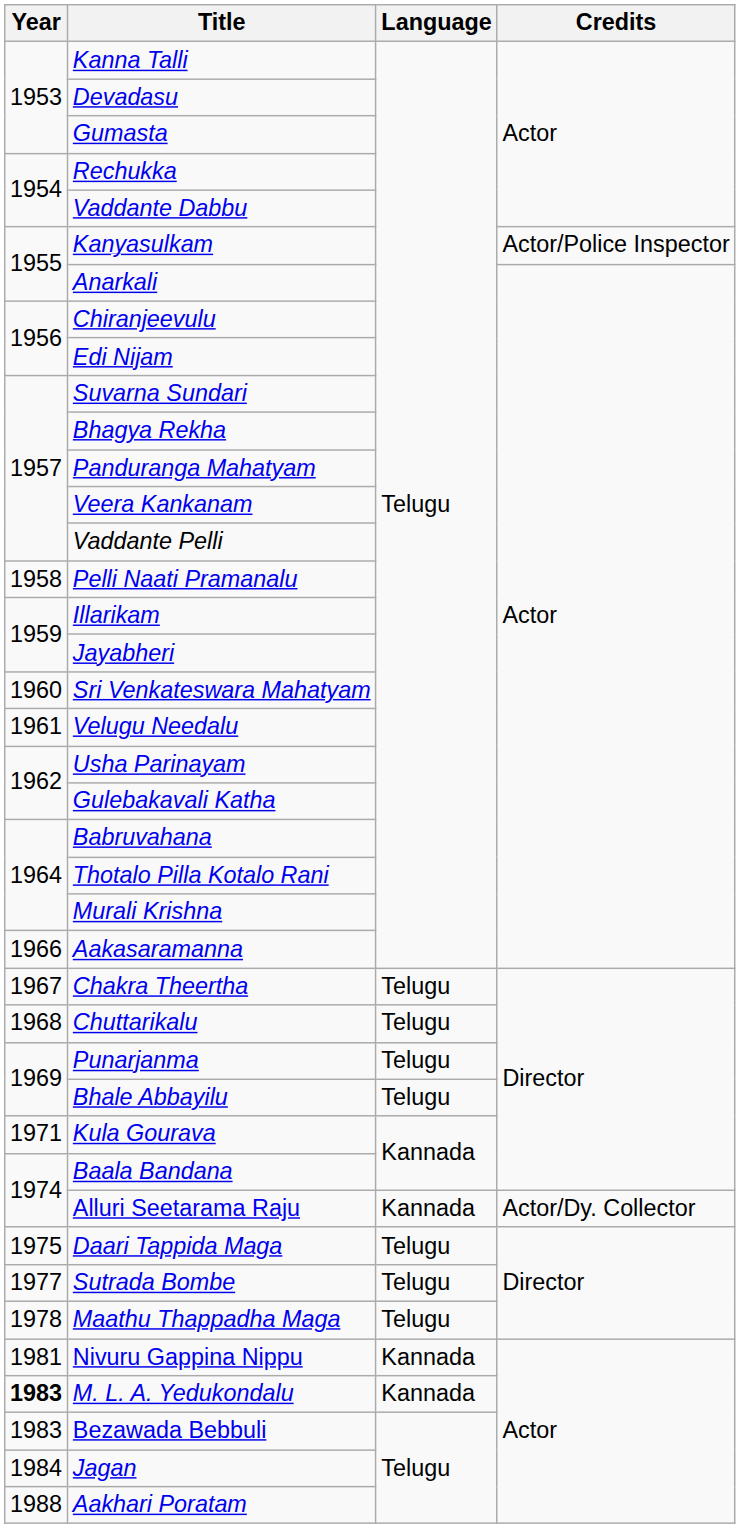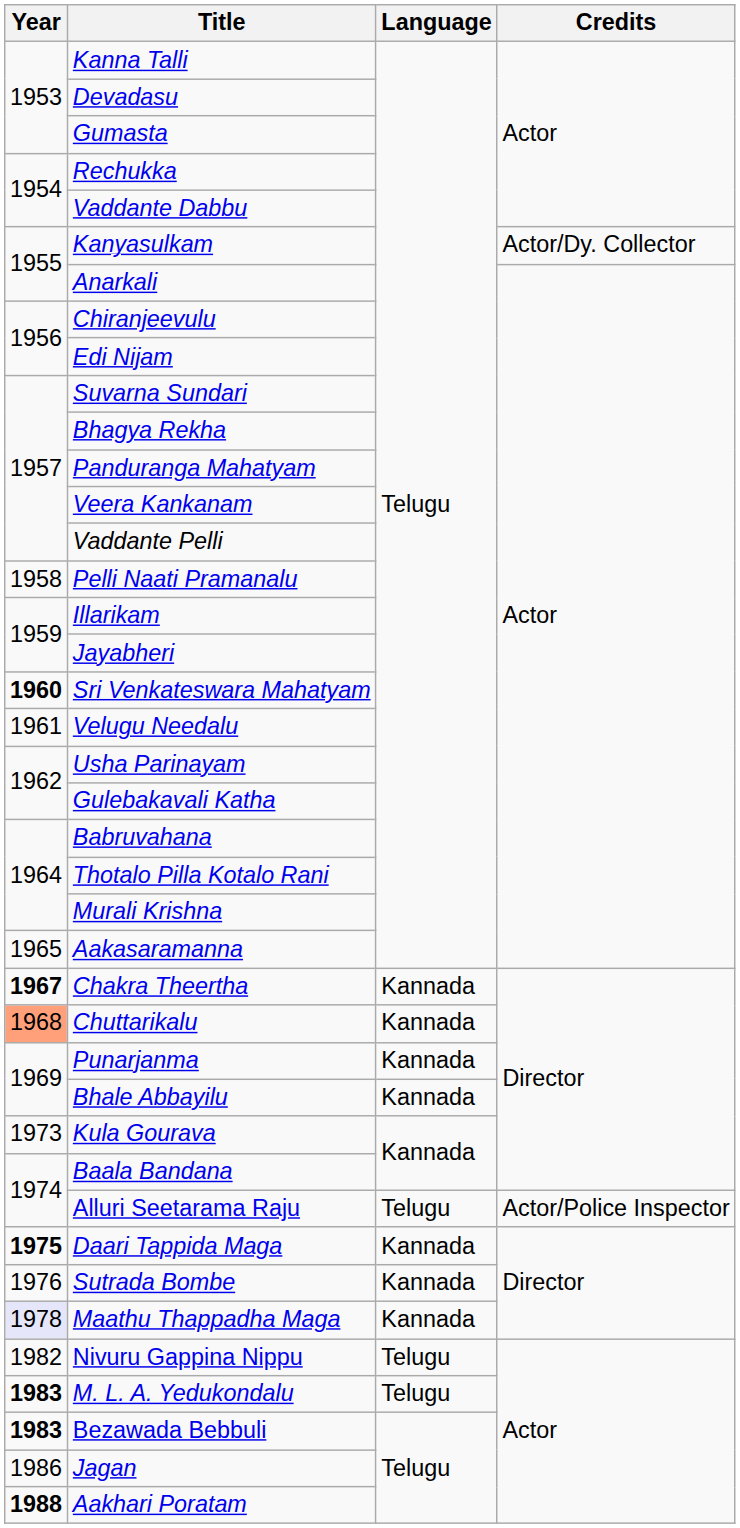 <table class="wikitable sortable">
 <tr>
 <th scope="col">Year</th>
 <th scope="col">Title</th>
 <th scope="col">Language</th>
 <th scope="col">Credits</th>
 </tr>
 <tr>
 <td rowspan="3">1953</td>
 <td><em><a href='#'>Kanna Talli</a></em></td>
 <td rowspan="25">Telugu</td>
 <td rowspan="5">Actor</td>
 </tr>
 <tr>
 <td><em><a href='#'>Devadasu</a></em></td>
 </tr>
 <tr>
 <td><em><a href='#'>Gumasta</a></em></td>
 </tr>
 <tr>
 <td rowspan="2">1954</td>
 <td><em><a href='#'>Rechukka</a></em></td>
 </tr>
 <tr>
 <td><em><a href='#'>Vaddante Dabbu</a></em></td>
 </tr>
 <tr>
 <td rowspan="2">1955</td>
 <td><em><a href='#'>Kanyasulkam</a></em></td>
-<td>Actor/Police Inspector</td>
+<td>Actor/Dy. Collector</td>
 </tr>
 <tr>
 <td><em><a href='#'>Anarkali</a></em></td>
 <td rowspan="19">Actor</td>
 </tr>
 <tr>
 <td rowspan="2">1956</td>
 <td><em><a href='#'>Chiranjeevulu</a></em></td>
 </tr>
 <tr>
 <td><em><a href='#'>Edi Nijam</a></em></td>
 </tr>
 <tr>
 <td rowspan="5">1957</td>
 <td><em><a href='#'>Suvarna Sundari</a></em></td>
 </tr>
 <tr>
 <td><em><a href='#'>Bhagya Rekha</a></em></td>
 </tr>
 <tr>
 <td><em><a href='#'>Panduranga Mahatyam</a></em></td>
 </tr>
 <tr>
 <td><em><a href='#'>Veera Kankanam</a></em></td>
 </tr>
 <tr>
 <td><em>Vaddante Pelli</em></td>
 </tr>
 <tr>
 <td>1958</td>
 <td><em><a href='#'>Pelli Naati Pramanalu</a></em></td>
 </tr>
 <tr>
 <td rowspan="2">1959</td>
 <td><em><a href='#'>Illarikam</a></em></td>
 </tr>
 <tr>
 <td><em><a href='#'>Jayabheri</a></em></td>
 </tr>
 <tr>
-<td>1960</td>
+<td><strong>1960</strong></td>
 <td><em><a href='#'>Sri Venkateswara Mahatyam</a></em></td>
 </tr>
 <tr>
 <td>1961</td>
 <td><em><a href='#'>Velugu Needalu</a></em></td>
 </tr>
 <tr>
 <td rowspan="2">1962</td>
 <td><em><a href='#'>Usha Parinayam</a></em></td>
 </tr>
 <tr>
 <td><em><a href='#'>Gulebakavali Katha</a></em></td>
 </tr>
 <tr>
 <td rowspan="3">1964</td>
 <td><em><a href='#'>Babruvahana</a></em></td>
 </tr>
 <tr>
 <td><em><a href='#'>Thotalo Pilla Kotalo Rani</a></em></td>
 </tr>
 <tr>
 <td><em><a href='#'>Murali Krishna</a></em></td>
 </tr>
 <tr>
-<td>1966</td>
+<td>1965</td>
 <td><em><a href='#'>Aakasaramanna</a></em></td>
 </tr>
 <tr>
-<td>1967</td>
+<td><strong>1967</strong></td>
 <td><em><a href='#'>Chakra Theertha</a></em></td>
-<td>Telugu</td>
+<td>Kannada</td>
 <td rowspan="6">Director</td>
 </tr>
 <tr>
-<td>1968</td>
+<td style="background: lightsalmon;">1968</td>
 <td><em><a href='#'>Chuttarikalu</a></em></td>
-<td>Telugu</td>
+<td>Kannada</td>
 </tr>
 <tr>
 <td rowspan="2">1969</td>
 <td><em><a href='#'>Punarjanma</a></em></td>
-<td>Telugu</td>
+<td>Kannada</td>
 </tr>
 <tr>
 <td><em><a href='#'>Bhale Abbayilu</a></em></td>
-<td>Telugu</td>
+<td>Kannada</td>
 </tr>
 <tr>
-<td>1971</td>
+<td>1973</td>
 <td><em><a href='#'>Kula Gourava</a></em></td>
 <td rowspan="2">Kannada</td>
 </tr>
 <tr>
 <td rowspan="2">1974</td>
 <td><em><a href='#'>Baala Bandana</a></em></td>
 </tr>
 <tr>
 <td><a href='#'>Alluri Seetarama Raju</a></td>
-<td>Kannada</td>
-<td>Actor/Dy. Collector</td>
+<td>Telugu</td>
+<td>Actor/Police Inspector</td>
 </tr>
 <tr>
-<td>1975</td>
+<td><strong>1975</strong></td>
 <td><em><a href='#'>Daari Tappida Maga</a></em></td>
-<td>Telugu</td>
+<td>Kannada</td>
 <td rowspan="3">Director</td>
 </tr>
 <tr>
-<td>1977</td>
+<td>1976</td>
 <td><em><a href='#'>Sutrada Bombe</a></em></td>
-<td>Telugu</td>
+<td>Kannada</td>
 </tr>
 <tr>
-<td>1978</td>
+<td style="background: lavender;">1978</td>
 <td><em><a href='#'>Maathu Thappadha Maga</a></em></td>
-<td>Telugu</td>
+<td>Kannada</td>
 </tr>
 <tr>
-<td>1981</td>
+<td>1982</td>
 <td><a href='#'>Nivuru Gappina Nippu</a></td>
-<td>Kannada</td>
+<td>Telugu</td>
 <td rowspan="5">Actor</td>
 </tr>
 <tr>
 <td><strong>1983</strong></td>
 <td><em><a href='#'>M. L. A. Yedukondalu</a></em></td>
-<td>Kannada</td>
+<td>Telugu</td>
 </tr>
 <tr>
-<td>1983</td>
+<td><strong>1983</strong></td>
 <td><a href='#'>Bezawada Bebbuli</a></td>
 <td rowspan="3">Telugu</td>
 </tr>
 <tr>
-<td>1984</td>
+<td>1986</td>
 <td><em><a href='#'>Jagan</a></em></td>
 </tr>
 <tr>
-<td>1988</td>
+<td><strong>1988</strong></td>
 <td><em><a href='#'>Aakhari Poratam</a></em></td>
 </tr>
 </table>
